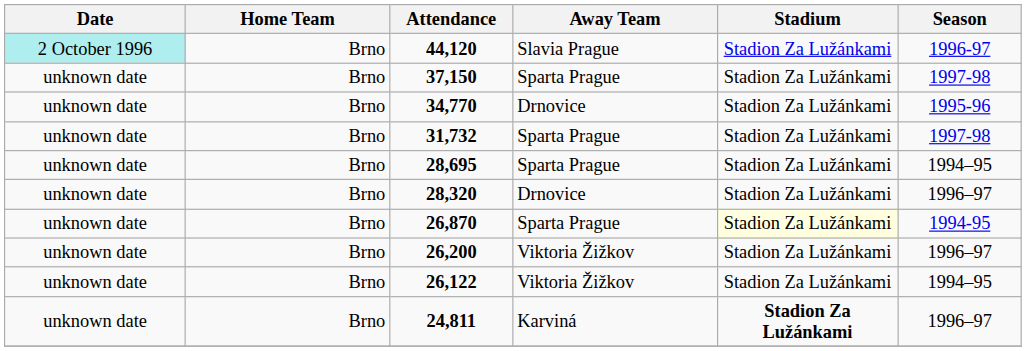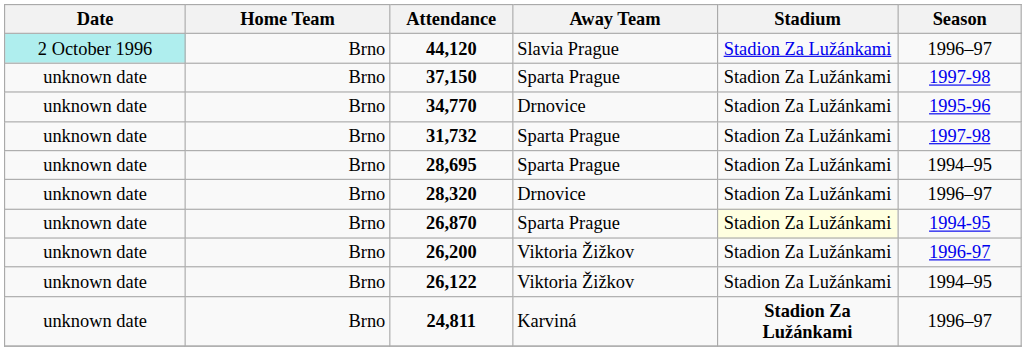 <table class="wikitable" style="text-align: center;">
 <tr>
 <th width=150>Date</th>
 <th width=170>Home Team</th>
 <th width=100>Attendance</th>
 <th width=170>Away Team</th>
 <th width=150>Stadium</th>
 <th width=100>Season</th>
 </tr>
 <tr>
 <td style="background: paleturquoise;">2 October 1996</td>
 <td align=right>Brno</td>
 <td><strong>44,120</strong></td>
 <td align=left>Slavia Prague</td>
 <td><a href='#'>Stadion Za Lužánkami</a></td>
-<td><a href='#'>1996-97</a></td>
+<td>1996–97</td>
 </tr>
 <tr>
 <td>unknown date</td>
 <td align=right>Brno</td>
 <td><strong>37,150</strong></td>
 <td align=left>Sparta Prague</td>
 <td>Stadion Za Lužánkami</td>
 <td><a href='#'>1997-98</a></td>
 </tr>
 <tr>
 <td>unknown date</td>
 <td align=right>Brno</td>
 <td><strong>34,770</strong></td>
 <td align=left>Drnovice</td>
 <td>Stadion Za Lužánkami</td>
 <td><a href='#'>1995-96</a></td>
 </tr>
 <tr>
 <td>unknown date</td>
 <td align=right>Brno</td>
 <td><strong>31,732</strong></td>
 <td align=left>Sparta Prague</td>
 <td>Stadion Za Lužánkami</td>
 <td><a href='#'>1997-98</a></td>
 </tr>
 <tr>
 <td>unknown date</td>
 <td align=right>Brno</td>
 <td><strong>28,695</strong></td>
 <td align=left>Sparta Prague</td>
 <td>Stadion Za Lužánkami</td>
 <td>1994–95</td>
 </tr>
 <tr>
 <td>unknown date</td>
 <td align=right>Brno</td>
 <td><strong>28,320</strong></td>
 <td align=left>Drnovice</td>
 <td>Stadion Za Lužánkami</td>
 <td>1996–97</td>
 </tr>
 <tr>
 <td>unknown date</td>
 <td align=right>Brno</td>
 <td><strong>26,870</strong></td>
 <td align=left>Sparta Prague</td>
 <td style="background: lightyellow;">Stadion Za Lužánkami</td>
 <td><a href='#'>1994-95</a></td>
 </tr>
 <tr>
 <td>unknown date</td>
 <td align=right>Brno</td>
 <td><strong>26,200</strong></td>
 <td align=left>Viktoria Žižkov</td>
 <td>Stadion Za Lužánkami</td>
-<td>1996–97</td>
+<td><a href='#'>1996-97</a></td>
 </tr>
 <tr>
 <td>unknown date</td>
 <td align=right>Brno</td>
 <td><strong>26,122</strong></td>
 <td align=left>Viktoria Žižkov</td>
 <td>Stadion Za Lužánkami</td>
 <td>1994–95</td>
 </tr>
 <tr>
 <td>unknown date</td>
 <td align=right>Brno</td>
 <td><strong>24,811</strong></td>
 <td align=left>Karviná</td>
 <td><strong>Stadion Za Lužánkami</strong></td>
 <td>1996–97</td>
 </tr>
 <tr>
 </tr>
 </table>
